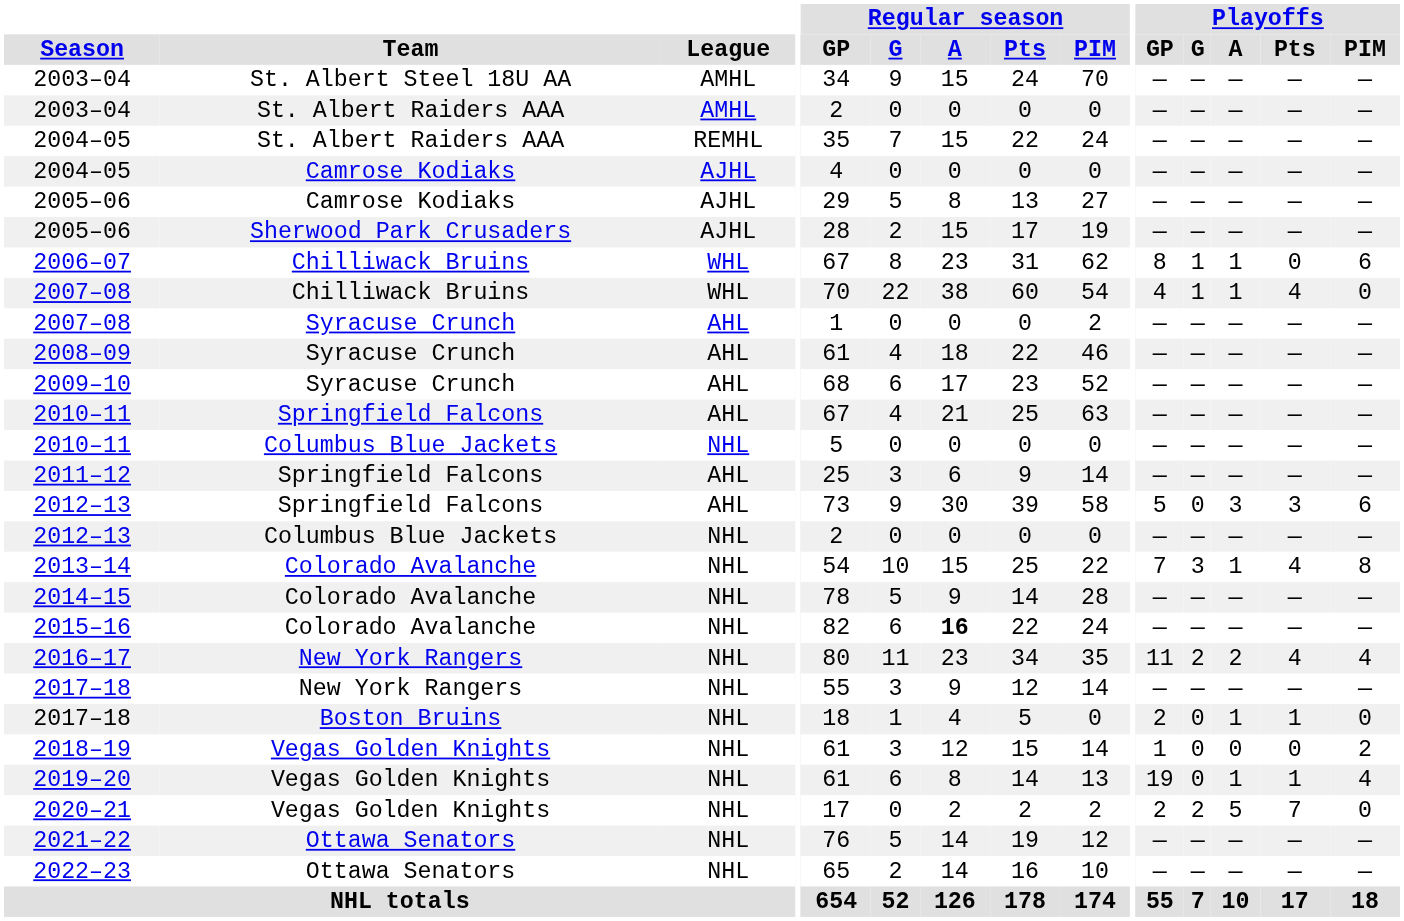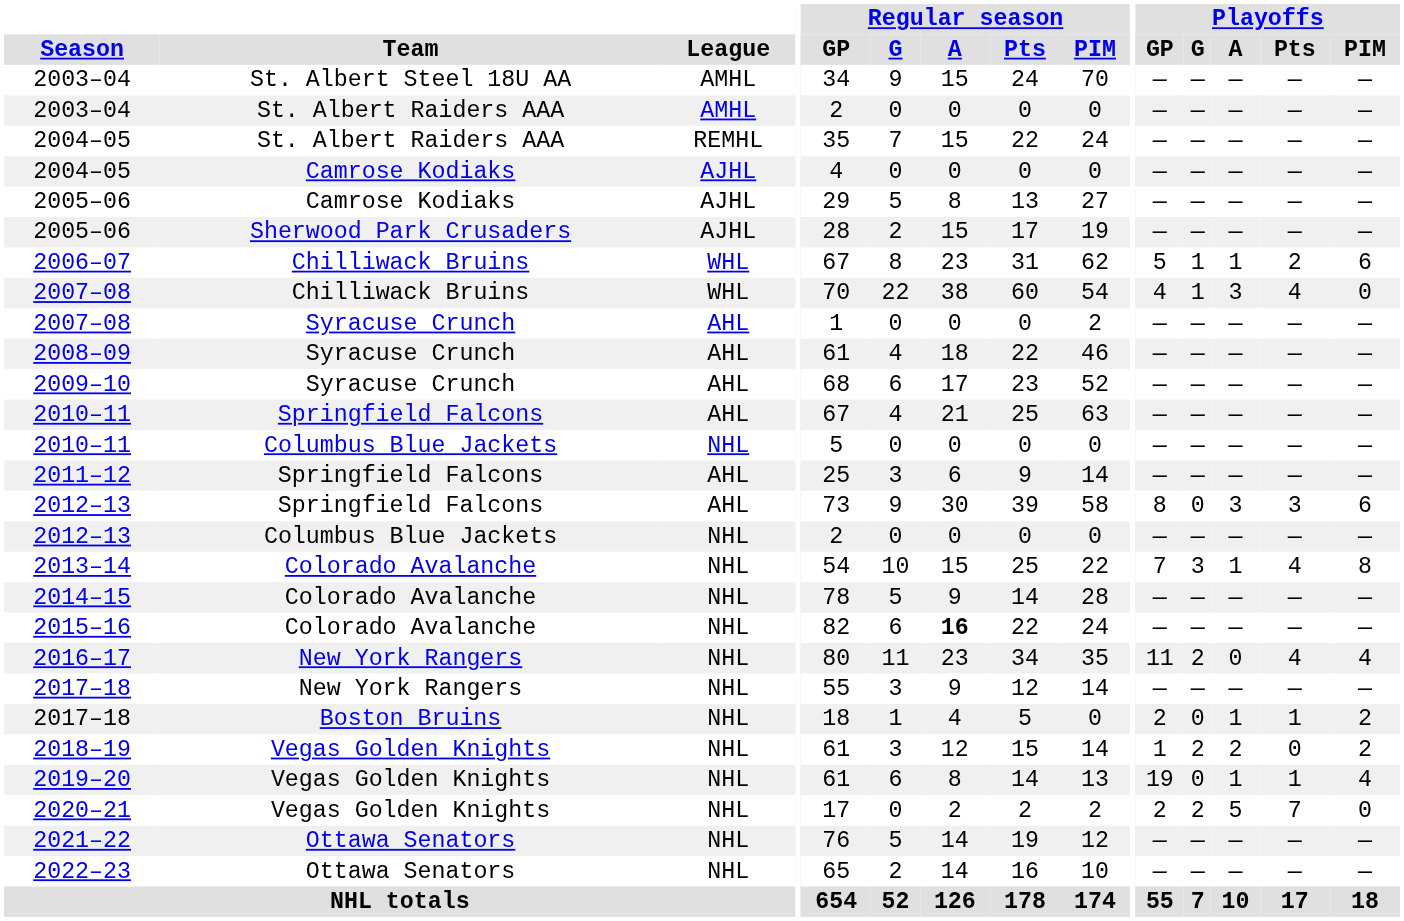 <table border="0" cellpadding="1" cellspacing="0" style="text-align:center; width:60em">
 <tr bgcolor="#e0e0e0">
 <th colspan="3" bgcolor="#ffffff"></th>
 <th rowspan="99" bgcolor="#ffffff"></th>
 <th colspan="5"><a href='#'>Regular season</a></th>
 <th rowspan="99" bgcolor="#ffffff"></th>
 <th colspan="5"><a href='#'>Playoffs</a></th>
 </tr>
 <tr bgcolor="#e0e0e0">
 <th><a href='#'>Season</a></th>
 <th>Team</th>
 <th>League</th>
 <th>GP</th>
 <th><a href='#'>G</a></th>
 <th><a href='#'>A</a></th>
 <th><a href='#'>Pts</a></th>
 <th><a href='#'>PIM</a></th>
 <th>GP</th>
 <th>G</th>
 <th>A</th>
 <th>Pts</th>
 <th>PIM</th>
 </tr>
 <tr>
 <td>2003–04</td>
 <td>St. Albert Steel 18U AA</td>
 <td>AMHL</td>
 <td>34</td>
 <td>9</td>
 <td>15</td>
 <td>24</td>
 <td>70</td>
 <td>—</td>
 <td>—</td>
 <td>—</td>
 <td>—</td>
 <td>—</td>
 </tr>
 <tr style="background:#f0f0f0;">
 <td>2003–04</td>
 <td>St. Albert Raiders AAA</td>
 <td><a href='#'>AMHL</a></td>
 <td>2</td>
 <td>0</td>
 <td>0</td>
 <td>0</td>
 <td>0</td>
 <td>—</td>
 <td>—</td>
 <td>—</td>
 <td>—</td>
 <td>—</td>
 </tr>
 <tr>
 <td>2004–05</td>
 <td>St. Albert Raiders AAA</td>
 <td>REMHL</td>
 <td>35</td>
 <td>7</td>
 <td>15</td>
 <td>22</td>
 <td>24</td>
 <td>—</td>
 <td>—</td>
 <td>—</td>
 <td>—</td>
 <td>—</td>
 </tr>
 <tr style="background:#f0f0f0;">
 <td>2004–05</td>
 <td><a href='#'>Camrose Kodiaks</a></td>
 <td><a href='#'>AJHL</a></td>
 <td>4</td>
 <td>0</td>
 <td>0</td>
 <td>0</td>
 <td>0</td>
 <td>—</td>
 <td>—</td>
 <td>—</td>
 <td>—</td>
 <td>—</td>
 </tr>
 <tr>
 <td>2005–06</td>
 <td>Camrose Kodiaks</td>
 <td>AJHL</td>
 <td>29</td>
 <td>5</td>
 <td>8</td>
 <td>13</td>
 <td>27</td>
 <td>—</td>
 <td>—</td>
 <td>—</td>
 <td>—</td>
 <td>—</td>
 </tr>
 <tr style="background:#f0f0f0;">
 <td>2005–06</td>
 <td><a href='#'>Sherwood Park Crusaders</a></td>
 <td>AJHL</td>
 <td>28</td>
 <td>2</td>
 <td>15</td>
 <td>17</td>
 <td>19</td>
 <td>—</td>
 <td>—</td>
 <td>—</td>
 <td>—</td>
 <td>—</td>
 </tr>
 <tr>
 <td><a href='#'>2006–07</a></td>
 <td><a href='#'>Chilliwack Bruins</a></td>
 <td><a href='#'>WHL</a></td>
 <td>67</td>
 <td>8</td>
 <td>23</td>
 <td>31</td>
 <td>62</td>
-<td>8</td>
+<td>5</td>
 <td>1</td>
 <td>1</td>
-<td>0</td>
+<td>2</td>
 <td>6</td>
 </tr>
 <tr style="background:#f0f0f0;">
 <td><a href='#'>2007–08</a></td>
 <td>Chilliwack Bruins</td>
 <td>WHL</td>
 <td>70</td>
 <td>22</td>
 <td>38</td>
 <td>60</td>
 <td>54</td>
 <td>4</td>
 <td>1</td>
-<td>1</td>
+<td>3</td>
 <td>4</td>
 <td>0</td>
 </tr>
 <tr>
 <td><a href='#'>2007–08</a></td>
 <td><a href='#'>Syracuse Crunch</a></td>
 <td><a href='#'>AHL</a></td>
 <td>1</td>
 <td>0</td>
 <td>0</td>
 <td>0</td>
 <td>2</td>
 <td>—</td>
 <td>—</td>
 <td>—</td>
 <td>—</td>
 <td>—</td>
 </tr>
 <tr style="background:#f0f0f0;">
 <td><a href='#'>2008–09</a></td>
 <td>Syracuse Crunch</td>
 <td>AHL</td>
 <td>61</td>
 <td>4</td>
 <td>18</td>
 <td>22</td>
 <td>46</td>
 <td>—</td>
 <td>—</td>
 <td>—</td>
 <td>—</td>
 <td>—</td>
 </tr>
 <tr>
 <td><a href='#'>2009–10</a></td>
 <td>Syracuse Crunch</td>
 <td>AHL</td>
 <td>68</td>
 <td>6</td>
 <td>17</td>
 <td>23</td>
 <td>52</td>
 <td>—</td>
 <td>—</td>
 <td>—</td>
 <td>—</td>
 <td>—</td>
 </tr>
 <tr style="background:#f0f0f0;">
 <td><a href='#'>2010–11</a></td>
 <td><a href='#'>Springfield Falcons</a></td>
 <td>AHL</td>
 <td>67</td>
 <td>4</td>
 <td>21</td>
 <td>25</td>
 <td>63</td>
 <td>—</td>
 <td>—</td>
 <td>—</td>
 <td>—</td>
 <td>—</td>
 </tr>
 <tr>
 <td><a href='#'>2010–11</a></td>
 <td><a href='#'>Columbus Blue Jackets</a></td>
 <td><a href='#'>NHL</a></td>
 <td>5</td>
 <td>0</td>
 <td>0</td>
 <td>0</td>
 <td>0</td>
 <td>—</td>
 <td>—</td>
 <td>—</td>
 <td>—</td>
 <td>—</td>
 </tr>
 <tr style="background:#f0f0f0;">
 <td><a href='#'>2011–12</a></td>
 <td>Springfield Falcons</td>
 <td>AHL</td>
 <td>25</td>
 <td>3</td>
 <td>6</td>
 <td>9</td>
 <td>14</td>
 <td>—</td>
 <td>—</td>
 <td>—</td>
 <td>—</td>
 <td>—</td>
 </tr>
 <tr>
 <td><a href='#'>2012–13</a></td>
 <td>Springfield Falcons</td>
 <td>AHL</td>
 <td>73</td>
 <td>9</td>
 <td>30</td>
 <td>39</td>
 <td>58</td>
-<td>5</td>
+<td>8</td>
 <td>0</td>
 <td>3</td>
 <td>3</td>
 <td>6</td>
 </tr>
 <tr style="background:#f0f0f0;">
 <td><a href='#'>2012–13</a></td>
 <td>Columbus Blue Jackets</td>
 <td>NHL</td>
 <td>2</td>
 <td>0</td>
 <td>0</td>
 <td>0</td>
 <td>0</td>
 <td>—</td>
 <td>—</td>
 <td>—</td>
 <td>—</td>
 <td>—</td>
 </tr>
 <tr>
 <td><a href='#'>2013–14</a></td>
 <td><a href='#'>Colorado Avalanche</a></td>
 <td>NHL</td>
 <td>54</td>
 <td>10</td>
 <td>15</td>
 <td>25</td>
 <td>22</td>
 <td>7</td>
 <td>3</td>
 <td>1</td>
 <td>4</td>
 <td>8</td>
 </tr>
 <tr style="background:#f0f0f0;">
 <td><a href='#'>2014–15</a></td>
 <td>Colorado Avalanche</td>
 <td>NHL</td>
 <td>78</td>
 <td>5</td>
 <td>9</td>
 <td>14</td>
 <td>28</td>
 <td>—</td>
 <td>—</td>
 <td>—</td>
 <td>—</td>
 <td>—</td>
 </tr>
 <tr>
 <td><a href='#'>2015–16</a></td>
 <td>Colorado Avalanche</td>
 <td>NHL</td>
 <td>82</td>
 <td>6</td>
 <td><strong>16</strong></td>
 <td>22</td>
 <td>24</td>
 <td>—</td>
 <td>—</td>
 <td>—</td>
 <td>—</td>
 <td>—</td>
 </tr>
 <tr style="background:#f0f0f0;">
 <td><a href='#'>2016–17</a></td>
 <td><a href='#'>New York Rangers</a></td>
 <td>NHL</td>
 <td>80</td>
 <td>11</td>
 <td>23</td>
 <td>34</td>
 <td>35</td>
 <td>11</td>
 <td>2</td>
-<td>2</td>
+<td>0</td>
 <td>4</td>
 <td>4</td>
 </tr>
 <tr>
 <td><a href='#'>2017–18</a></td>
 <td>New York Rangers</td>
 <td>NHL</td>
 <td>55</td>
 <td>3</td>
 <td>9</td>
 <td>12</td>
 <td>14</td>
 <td>—</td>
 <td>—</td>
 <td>—</td>
 <td>—</td>
 <td>—</td>
 </tr>
 <tr style="background:#f0f0f0;">
 <td>2017–18</td>
 <td><a href='#'>Boston Bruins</a></td>
 <td>NHL</td>
 <td>18</td>
 <td>1</td>
 <td>4</td>
 <td>5</td>
 <td>0</td>
 <td>2</td>
 <td>0</td>
 <td>1</td>
 <td>1</td>
-<td>0</td>
+<td>2</td>
 </tr>
 <tr>
 <td><a href='#'>2018–19</a></td>
 <td><a href='#'>Vegas Golden Knights</a></td>
 <td>NHL</td>
 <td>61</td>
 <td>3</td>
 <td>12</td>
 <td>15</td>
 <td>14</td>
 <td>1</td>
-<td>0</td>
-<td>0</td>
+<td>2</td>
+<td>2</td>
 <td>0</td>
 <td>2</td>
 </tr>
 <tr style="background:#f0f0f0;">
 <td><a href='#'>2019–20</a></td>
 <td>Vegas Golden Knights</td>
 <td>NHL</td>
 <td>61</td>
 <td>6</td>
 <td>8</td>
 <td>14</td>
 <td>13</td>
 <td>19</td>
 <td>0</td>
 <td>1</td>
 <td>1</td>
 <td>4</td>
 </tr>
 <tr>
 <td><a href='#'>2020–21</a></td>
 <td>Vegas Golden Knights</td>
 <td>NHL</td>
 <td>17</td>
 <td>0</td>
 <td>2</td>
 <td>2</td>
 <td>2</td>
 <td>2</td>
 <td>2</td>
 <td>5</td>
 <td>7</td>
 <td>0</td>
 </tr>
 <tr style="background:#f0f0f0;">
 <td><a href='#'>2021–22</a></td>
 <td><a href='#'>Ottawa Senators</a></td>
 <td>NHL</td>
 <td>76</td>
 <td>5</td>
 <td>14</td>
 <td>19</td>
 <td>12</td>
 <td>—</td>
 <td>—</td>
 <td>—</td>
 <td>—</td>
 <td>—</td>
 </tr>
 <tr>
 <td><a href='#'>2022–23</a></td>
 <td>Ottawa Senators</td>
 <td>NHL</td>
 <td>65</td>
 <td>2</td>
 <td>14</td>
 <td>16</td>
 <td>10</td>
 <td>—</td>
 <td>—</td>
 <td>—</td>
 <td>—</td>
 <td>—</td>
 </tr>
 <tr bgcolor="#e0e0e0">
 <th colspan="3">NHL totals</th>
 <th>654</th>
 <th>52</th>
 <th>126</th>
 <th>178</th>
 <th>174</th>
 <th>55</th>
 <th>7</th>
 <th>10</th>
 <th>17</th>
 <th>18</th>
 </tr>
 </table>
